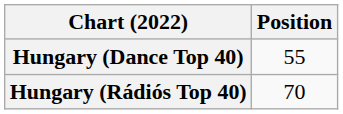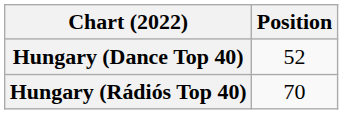 <table class="wikitable sortable plainrowheaders" style="text-align:center">
 <tr>
 <th scope="col">Chart (2022)</th>
 <th scope="col">Position</th>
 </tr>
 <tr>
 <th scope="row">Hungary (Dance Top 40)</th>
-<td>55</td>
+<td>52</td>
 </tr>
 <tr>
 <th scope="row">Hungary (Rádiós Top 40)</th>
 <td>70</td>
 </tr>
 </table>
